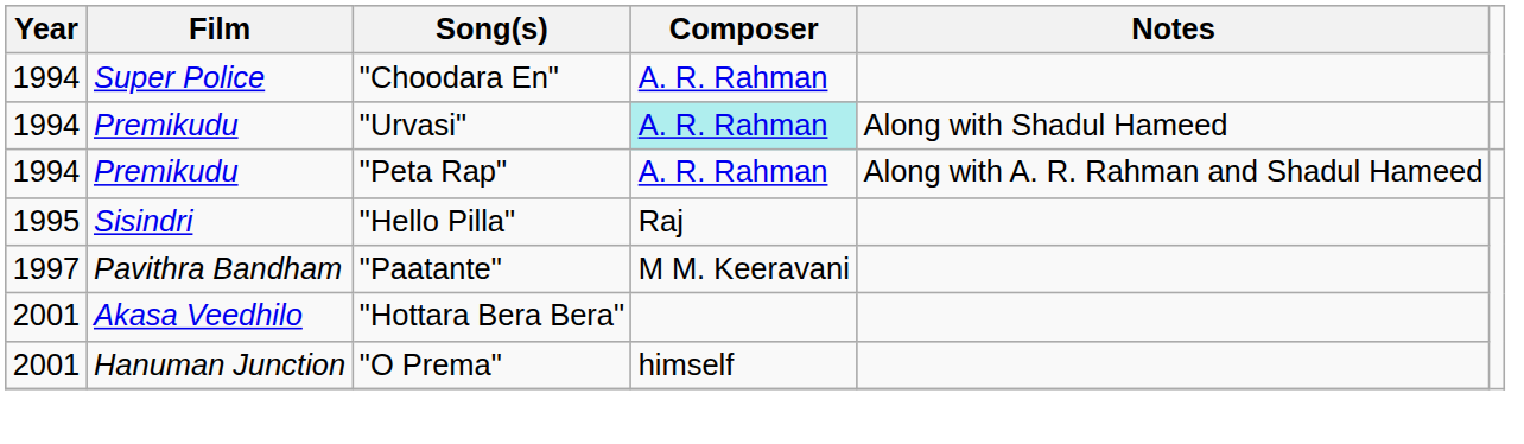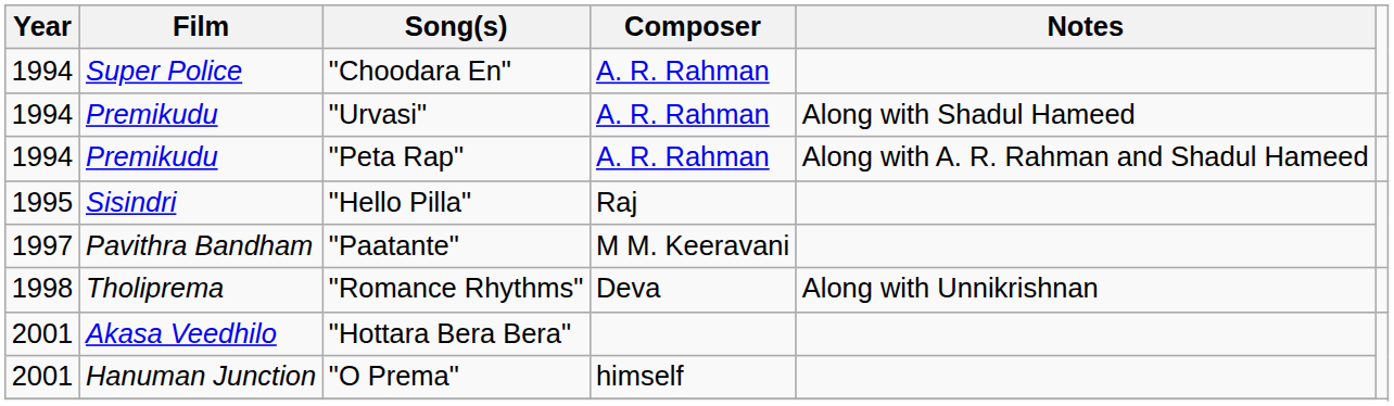 <table class="wikitable">
 <tr>
 <th>Year</th>
 <th>Film</th>
 <th>Song(s)</th>
 <th>Composer</th>
 <th>Notes</th>
 </tr>
 <tr>
 <td>1994</td>
 <td><em><a href='#'>Super Police</a></em></td>
 <td>"Choodara En"</td>
 <td><a href='#'>A. R. Rahman</a></td>
 <td></td>
 </tr>
 <tr>
 <td>1994</td>
 <td><em><a href='#'>Premikudu</a></em></td>
 <td>"Urvasi"</td>
-<td style="background: paleturquoise;"><a href='#'>A. R. Rahman</a></td>
+<td><a href='#'>A. R. Rahman</a></td>
 <td>Along with Shadul Hameed</td>
 <td></td>
 </tr>
 <tr>
 <td>1994</td>
 <td><em><a href='#'>Premikudu</a></em></td>
 <td>"Peta Rap"</td>
 <td><a href='#'>A. R. Rahman</a></td>
 <td>Along with A. R. Rahman and Shadul Hameed</td>
 <td></td>
 </tr>
 <tr>
 <td>1995</td>
 <td><em><a href='#'>Sisindri</a></em></td>
 <td>"Hello Pilla"</td>
 <td>Raj</td>
 <td></td>
 </tr>
 <tr>
 <td>1997</td>
 <td><em>Pavithra Bandham</em></td>
 <td>"Paatante"</td>
 <td>M M. Keeravani</td>
 <td></td>
 </tr>
 <tr>
+<td>1998</td>
+<td><em>Tholiprema</em></td>
+<td>"Romance Rhythms"</td>
+<td>Deva</td>
+<td>Along with Unnikrishnan</td>
+<td></td>
+</tr>
+<tr>
 <td>2001</td>
 <td><em><a href='#'>Akasa Veedhilo</a></em></td>
 <td>"Hottara Bera Bera"</td>
 <td></td>
 <td></td>
 </tr>
 <tr>
 <td>2001</td>
 <td><em>Hanuman Junction</em></td>
 <td>"O Prema"</td>
 <td>himself</td>
 <td></td>
 </tr>
 <tr>
 </tr>
 </table>
